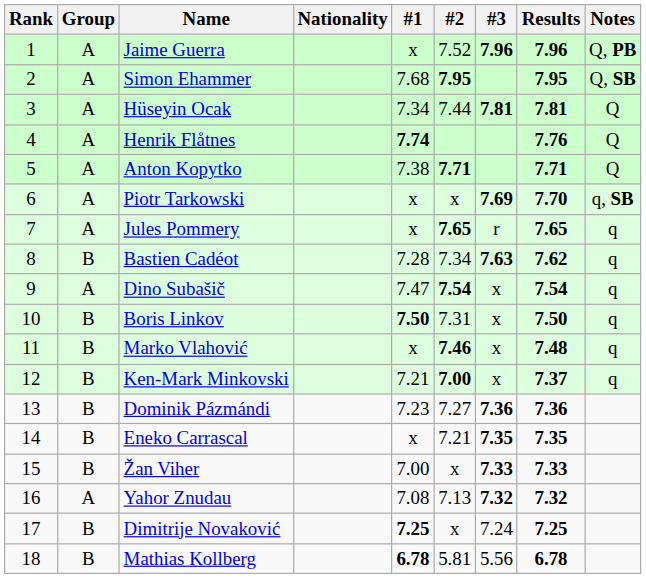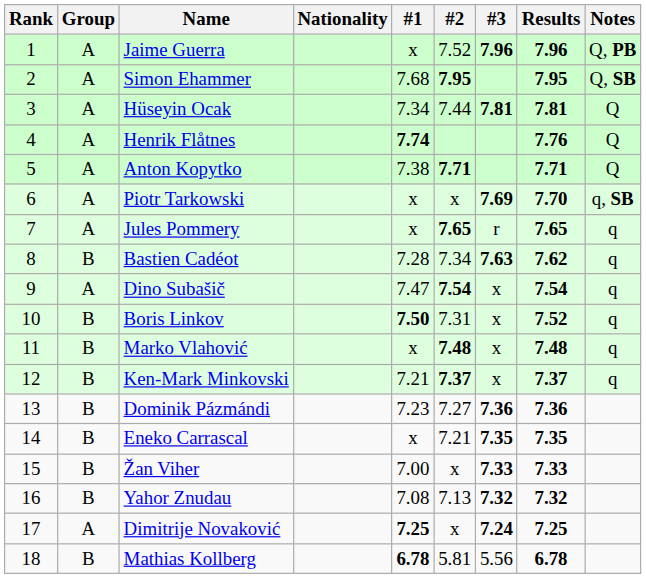 <table class="wikitable sortable" style="text-align:center;">
 <tr>
 <th>Rank</th>
 <th>Group</th>
 <th>Name</th>
 <th>Nationality</th>
 <th>#1</th>
 <th>#2</th>
 <th>#3</th>
 <th>Results</th>
 <th>Notes</th>
 </tr>
 <tr bgcolor=ccffcc>
 <td>1</td>
 <td>A</td>
 <td align=left><a href='#'>Jaime Guerra</a></td>
 <td align=left></td>
 <td>x</td>
 <td>7.52</td>
 <td><strong>7.96</strong></td>
 <td><strong>7.96</strong></td>
 <td>Q, <strong>PB</strong></td>
 </tr>
 <tr bgcolor=ccffcc>
 <td>2</td>
 <td>A</td>
 <td align=left><a href='#'>Simon Ehammer</a></td>
 <td align=left></td>
 <td>7.68</td>
 <td><strong>7.95</strong></td>
 <td></td>
 <td><strong>7.95</strong></td>
 <td>Q, <strong>SB</strong></td>
 </tr>
 <tr bgcolor=ccffcc>
 <td>3</td>
 <td>A</td>
 <td align=left><a href='#'>Hüseyin Ocak</a></td>
 <td align=left></td>
 <td>7.34</td>
 <td>7.44</td>
 <td><strong>7.81</strong></td>
 <td><strong>7.81</strong></td>
 <td>Q</td>
 </tr>
 <tr bgcolor=ccffcc>
 <td>4</td>
 <td>A</td>
 <td align=left><a href='#'>Henrik Flåtnes</a></td>
 <td align=left></td>
 <td><strong>7.74</strong></td>
 <td></td>
 <td></td>
 <td><strong>7.76</strong></td>
 <td>Q</td>
 </tr>
 <tr bgcolor=ccffcc>
 <td>5</td>
 <td>A</td>
 <td align=left><a href='#'>Anton Kopytko</a></td>
 <td align=left></td>
 <td>7.38</td>
 <td><strong>7.71</strong></td>
 <td></td>
 <td><strong>7.71</strong></td>
 <td>Q</td>
 </tr>
 <tr bgcolor=ddffdd>
 <td>6</td>
 <td>A</td>
 <td align=left><a href='#'>Piotr Tarkowski</a></td>
 <td align=left></td>
 <td>x</td>
 <td>x</td>
 <td><strong>7.69</strong></td>
 <td><strong>7.70</strong></td>
 <td>q, <strong>SB</strong></td>
 </tr>
 <tr bgcolor=ddffdd>
 <td>7</td>
 <td>A</td>
 <td align=left><a href='#'>Jules Pommery</a></td>
 <td align=left></td>
 <td>x</td>
 <td><strong>7.65</strong></td>
 <td>r</td>
 <td><strong>7.65</strong></td>
 <td>q</td>
 </tr>
 <tr bgcolor=ddffdd>
 <td>8</td>
 <td>B</td>
 <td align=left><a href='#'>Bastien Cadéot</a></td>
 <td align=left></td>
 <td>7.28</td>
 <td>7.34</td>
 <td><strong>7.63</strong></td>
 <td><strong>7.62</strong></td>
 <td>q</td>
 </tr>
 <tr bgcolor=ddffdd>
 <td>9</td>
 <td>A</td>
 <td align=left><a href='#'>Dino Subašič</a></td>
 <td align=left></td>
 <td>7.47</td>
 <td><strong>7.54</strong></td>
 <td>x</td>
 <td><strong>7.54</strong></td>
 <td>q</td>
 </tr>
 <tr bgcolor=ddffdd>
 <td>10</td>
 <td>B</td>
 <td align=left><a href='#'>Boris Linkov</a></td>
 <td align=left></td>
 <td><strong>7.50</strong></td>
 <td>7.31</td>
 <td>x</td>
-<td><strong>7.50</strong></td>
+<td><strong>7.52</strong></td>
 <td>q</td>
 </tr>
 <tr bgcolor=ddffdd>
 <td>11</td>
 <td>B</td>
 <td align=left><a href='#'>Marko Vlahović</a></td>
 <td align=left></td>
 <td>x</td>
-<td><strong>7.46</strong></td>
+<td><strong>7.48</strong></td>
 <td>x</td>
 <td><strong>7.48</strong></td>
 <td>q</td>
 </tr>
 <tr bgcolor=ddffdd>
 <td>12</td>
 <td>B</td>
 <td align=left><a href='#'>Ken-Mark Minkovski</a></td>
 <td align=left></td>
 <td>7.21</td>
-<td><strong>7.00</strong></td>
+<td><strong>7.37</strong></td>
 <td>x</td>
 <td><strong>7.37</strong></td>
 <td>q</td>
 </tr>
 <tr>
 <td>13</td>
 <td>B</td>
 <td align=left><a href='#'>Dominik Pázmándi</a></td>
 <td align=left></td>
 <td>7.23</td>
 <td>7.27</td>
 <td><strong>7.36</strong></td>
 <td><strong>7.36</strong></td>
 <td></td>
 </tr>
 <tr>
 <td>14</td>
 <td>B</td>
 <td align=left><a href='#'>Eneko Carrascal</a></td>
 <td align=left></td>
 <td>x</td>
 <td>7.21</td>
 <td><strong>7.35</strong></td>
 <td><strong>7.35</strong></td>
 <td></td>
 </tr>
 <tr>
 <td>15</td>
 <td>B</td>
 <td align=left><a href='#'>Žan Viher</a></td>
 <td align=left></td>
 <td>7.00</td>
 <td>x</td>
 <td><strong>7.33</strong></td>
 <td><strong>7.33</strong></td>
 <td></td>
 </tr>
 <tr>
 <td>16</td>
-<td>A</td>
+<td>B</td>
 <td align=left><a href='#'>Yahor Znudau</a></td>
 <td align=left></td>
 <td>7.08</td>
 <td>7.13</td>
 <td><strong>7.32</strong></td>
 <td><strong>7.32</strong></td>
 <td></td>
 </tr>
 <tr>
 <td>17</td>
-<td>B</td>
+<td>A</td>
 <td align=left><a href='#'>Dimitrije Novaković</a></td>
 <td align=left></td>
 <td><strong>7.25</strong></td>
 <td>x</td>
-<td>7.24</td>
+<td><strong>7.24</strong></td>
 <td><strong>7.25</strong></td>
 <td></td>
 </tr>
 <tr>
 <td>18</td>
 <td>B</td>
 <td align=left><a href='#'>Mathias Kollberg</a></td>
 <td align=left></td>
 <td><strong>6.78</strong></td>
 <td>5.81</td>
 <td>5.56</td>
 <td><strong>6.78</strong></td>
 <td></td>
 </tr>
 </table>
